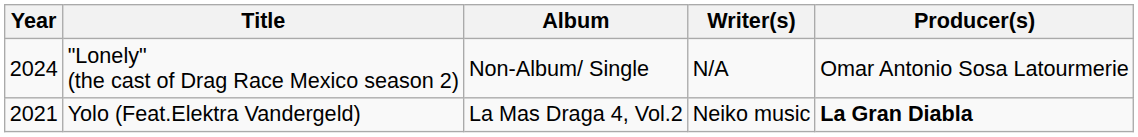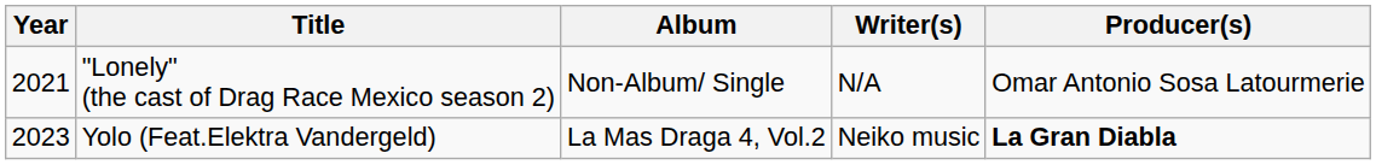 <table class="wikitable plainrowheaders" style="text-align:left;">
 <tr>
 <th>Year</th>
 <th>Title</th>
 <th>Album</th>
 <th>Writer(s)</th>
 <th>Producer(s)</th>
 </tr>
 <tr>
-<td>2024</td>
+<td>2021</td>
 <td>"Lonely"<br>(the cast of Drag Race Mexico season 2)</td>
 <td>Non-Album/ Single</td>
 <td>N/A</td>
 <td>Omar Antonio Sosa Latourmerie</td>
 </tr>
 <tr>
-<td scope="row">2021</td>
+<td scope="row">2023</td>
 <td>Yolo (Feat.Elektra Vandergeld) </td>
 <td>La Mas Draga 4, Vol.2</td>
 <td>Neiko music</td>
 <td><strong>La Gran Diabla</strong></td>
 </tr>
 </table>
